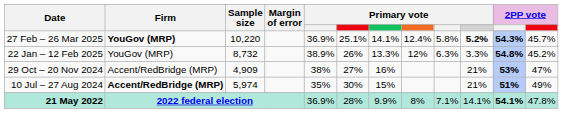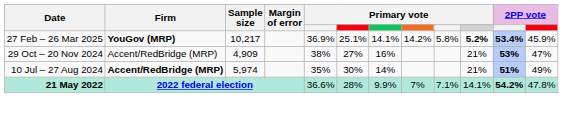 <table class="nowrap wikitable tpl-blanktable" style=text-align:center;font-size:90%>
 <tr>
 <th rowspan=2>Date</th>
 <th rowspan=2>Firm</th>
 <th rowspan=2>Sample<br>size</th>
 <th rowspan=2>Margin<br>of error</th>
 <th colspan=6>Primary vote</th>
 <th colspan=2 class=unsortable style=background:#ebbce3><a href='#'>2PP vote</a></th>
 </tr>
 <tr>
 <th style=background:></th>
 <th class="unsortable" style="background:#F00011"></th>
 <th class=unsortable style=background:#10C25B></th>
 <th class=unsortable style=background:#f36c21></th>
 <th class=unsortable style=background:></th>
 <th class=unsortable style=background:lightgray></th>
 <th style=background:></th>
 <th class="unsortable" style="background:#F00011"></th>
 </tr>
 <tr>
 <td align=right>27 Feb – 26 Mar 2025</td>
 <td align=left><strong>YouGov (MRP)</strong></td>
-<td>10,220</td>
+<td>10,217</td>
 <td></td>
 <td>36.9%</td>
 <td>25.1%</td>
 <td>14.1%</td>
-<td>12.4%</td>
+<td>14.2%</td>
 <td>5.8%</td>
 <td><strong>5.2%</strong></td>
-<th style="background:#B6CDFB">54.3%</th>
-<td>45.7%</td>
-</tr>
-<tr>
-<td align=right>22 Jan – 12 Feb 2025</td>
-<td align=left>YouGov (MRP)</td>
-<td>8,732</td>
-<td></td>
-<td>38.9%</td>
-<td>26%</td>
-<td>13.3%</td>
-<td>12%</td>
-<td>6.3%</td>
-<td>3.3%</td>
-<th style="background:#B6CDFB">54.8%</th>
-<td>45.2%</td>
+<th style="background:#B6CDFB">53.4%</th>
+<td>45.9%</td>
 </tr>
 <tr>
 <td align=right>29 Oct – 20 Nov 2024</td>
 <td align=left>Accent/RedBridge (MRP)</td>
 <td>4,909</td>
 <td></td>
 <td>38%</td>
 <td>27%</td>
 <td>16%</td>
 <td></td>
 <td></td>
 <td>21%</td>
 <th style="background:#B6CDFB">53%</th>
 <td>47%</td>
 </tr>
 <tr>
 <td align=right>10 Jul – 27 Aug 2024</td>
 <td align=left><strong>Accent/RedBridge (MRP)</strong></td>
 <td>5,974</td>
 <td></td>
 <td>35%</td>
 <td>30%</td>
-<td>15%</td>
+<td>14%</td>
 <td></td>
 <td></td>
 <td>21%</td>
 <th style="background:#B6CDFB">51%</th>
 <td>49%</td>
 </tr>
 <tr style=background:#b0e9db>
 <td style=text-align:right data-sort-value=21-May-2022><strong>21 May 2022</strong></td>
 <td colspan=3 style=text-align:center><strong><a href='#'>2022 federal election</a></strong></td>
-<td>36.9%</td>
+<td>36.6%</td>
 <td>28%</td>
 <td>9.9%</td>
-<td>8%</td>
+<td>7%</td>
 <td>7.1%</td>
 <td>14.1%</td>
-<td><strong>54.1%</strong></td>
+<td><strong>54.2%</strong></td>
 <td>47.8%</td>
 </tr>
 </table>
